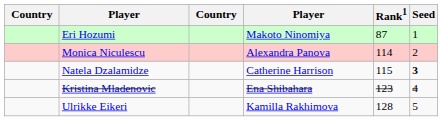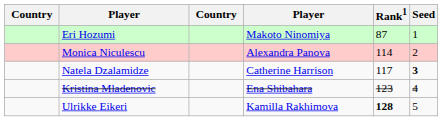 <table class="sortable wikitable">
 <tr>
 <th width="70">Country</th>
 <th width="175">Player</th>
 <th width="70">Country</th>
 <th width="175">Player</th>
 <th>Rank<sup>1</sup></th>
 <th>Seed</th>
 </tr>
 <tr style="background:#cfc;">
 <td></td>
 <td><a href='#'>Eri Hozumi</a></td>
 <td></td>
 <td><a href='#'>Makoto Ninomiya</a></td>
 <td>87</td>
 <td>1</td>
 </tr>
 <tr style="background:#fcc;">
 <td></td>
 <td><a href='#'>Monica Niculescu</a></td>
 <td></td>
 <td><a href='#'>Alexandra Panova</a></td>
 <td>114</td>
 <td>2</td>
 </tr>
 <tr>
 <td></td>
 <td><a href='#'>Natela Dzalamidze</a></td>
 <td></td>
 <td><a href='#'>Catherine Harrison</a></td>
-<td>115</td>
+<td>117</td>
 <td><strong>3</strong></td>
 </tr>
 <tr>
 <td><s></s></td>
 <td><s><a href='#'>Kristina Mladenovic</a></s></td>
 <td><s></s></td>
 <td><s><a href='#'>Ena Shibahara</a></s></td>
 <td><s>123</s></td>
 <td><s>4</s></td>
 </tr>
 <tr>
 <td></td>
 <td><a href='#'>Ulrikke Eikeri</a></td>
 <td></td>
 <td><a href='#'>Kamilla Rakhimova</a></td>
-<td>128</td>
+<td><strong>128</strong></td>
 <td>5</td>
 </tr>
 </table>
